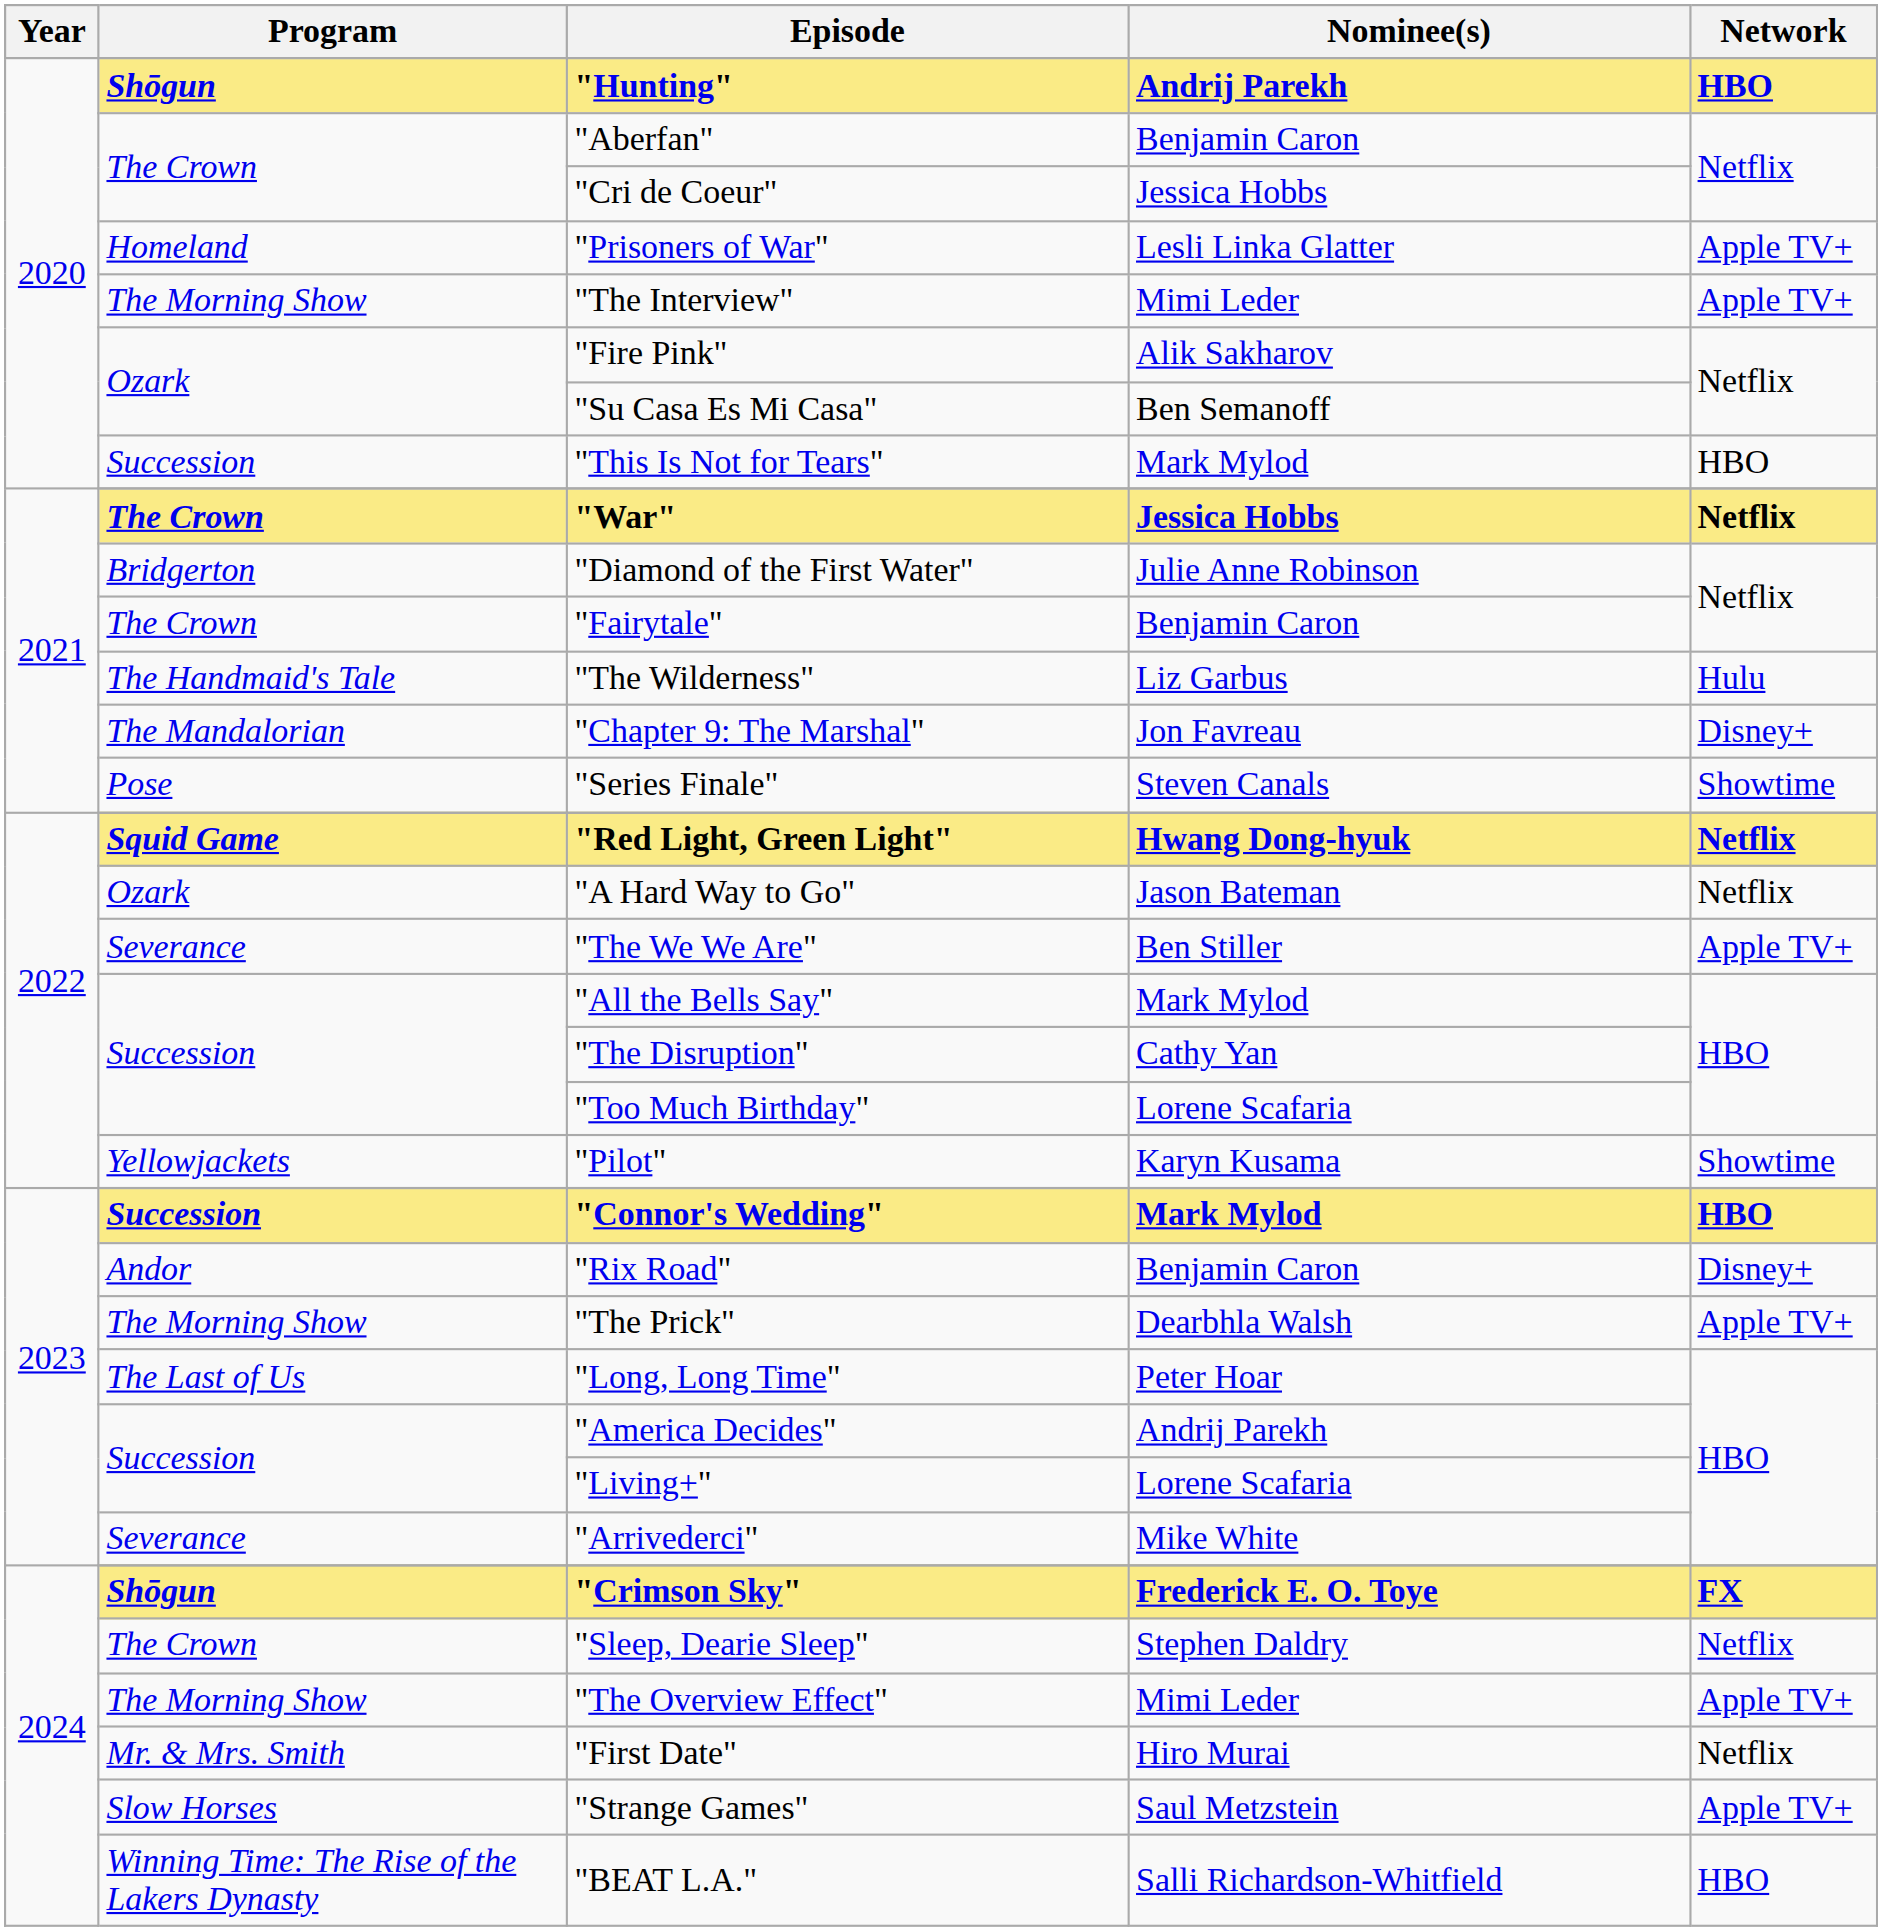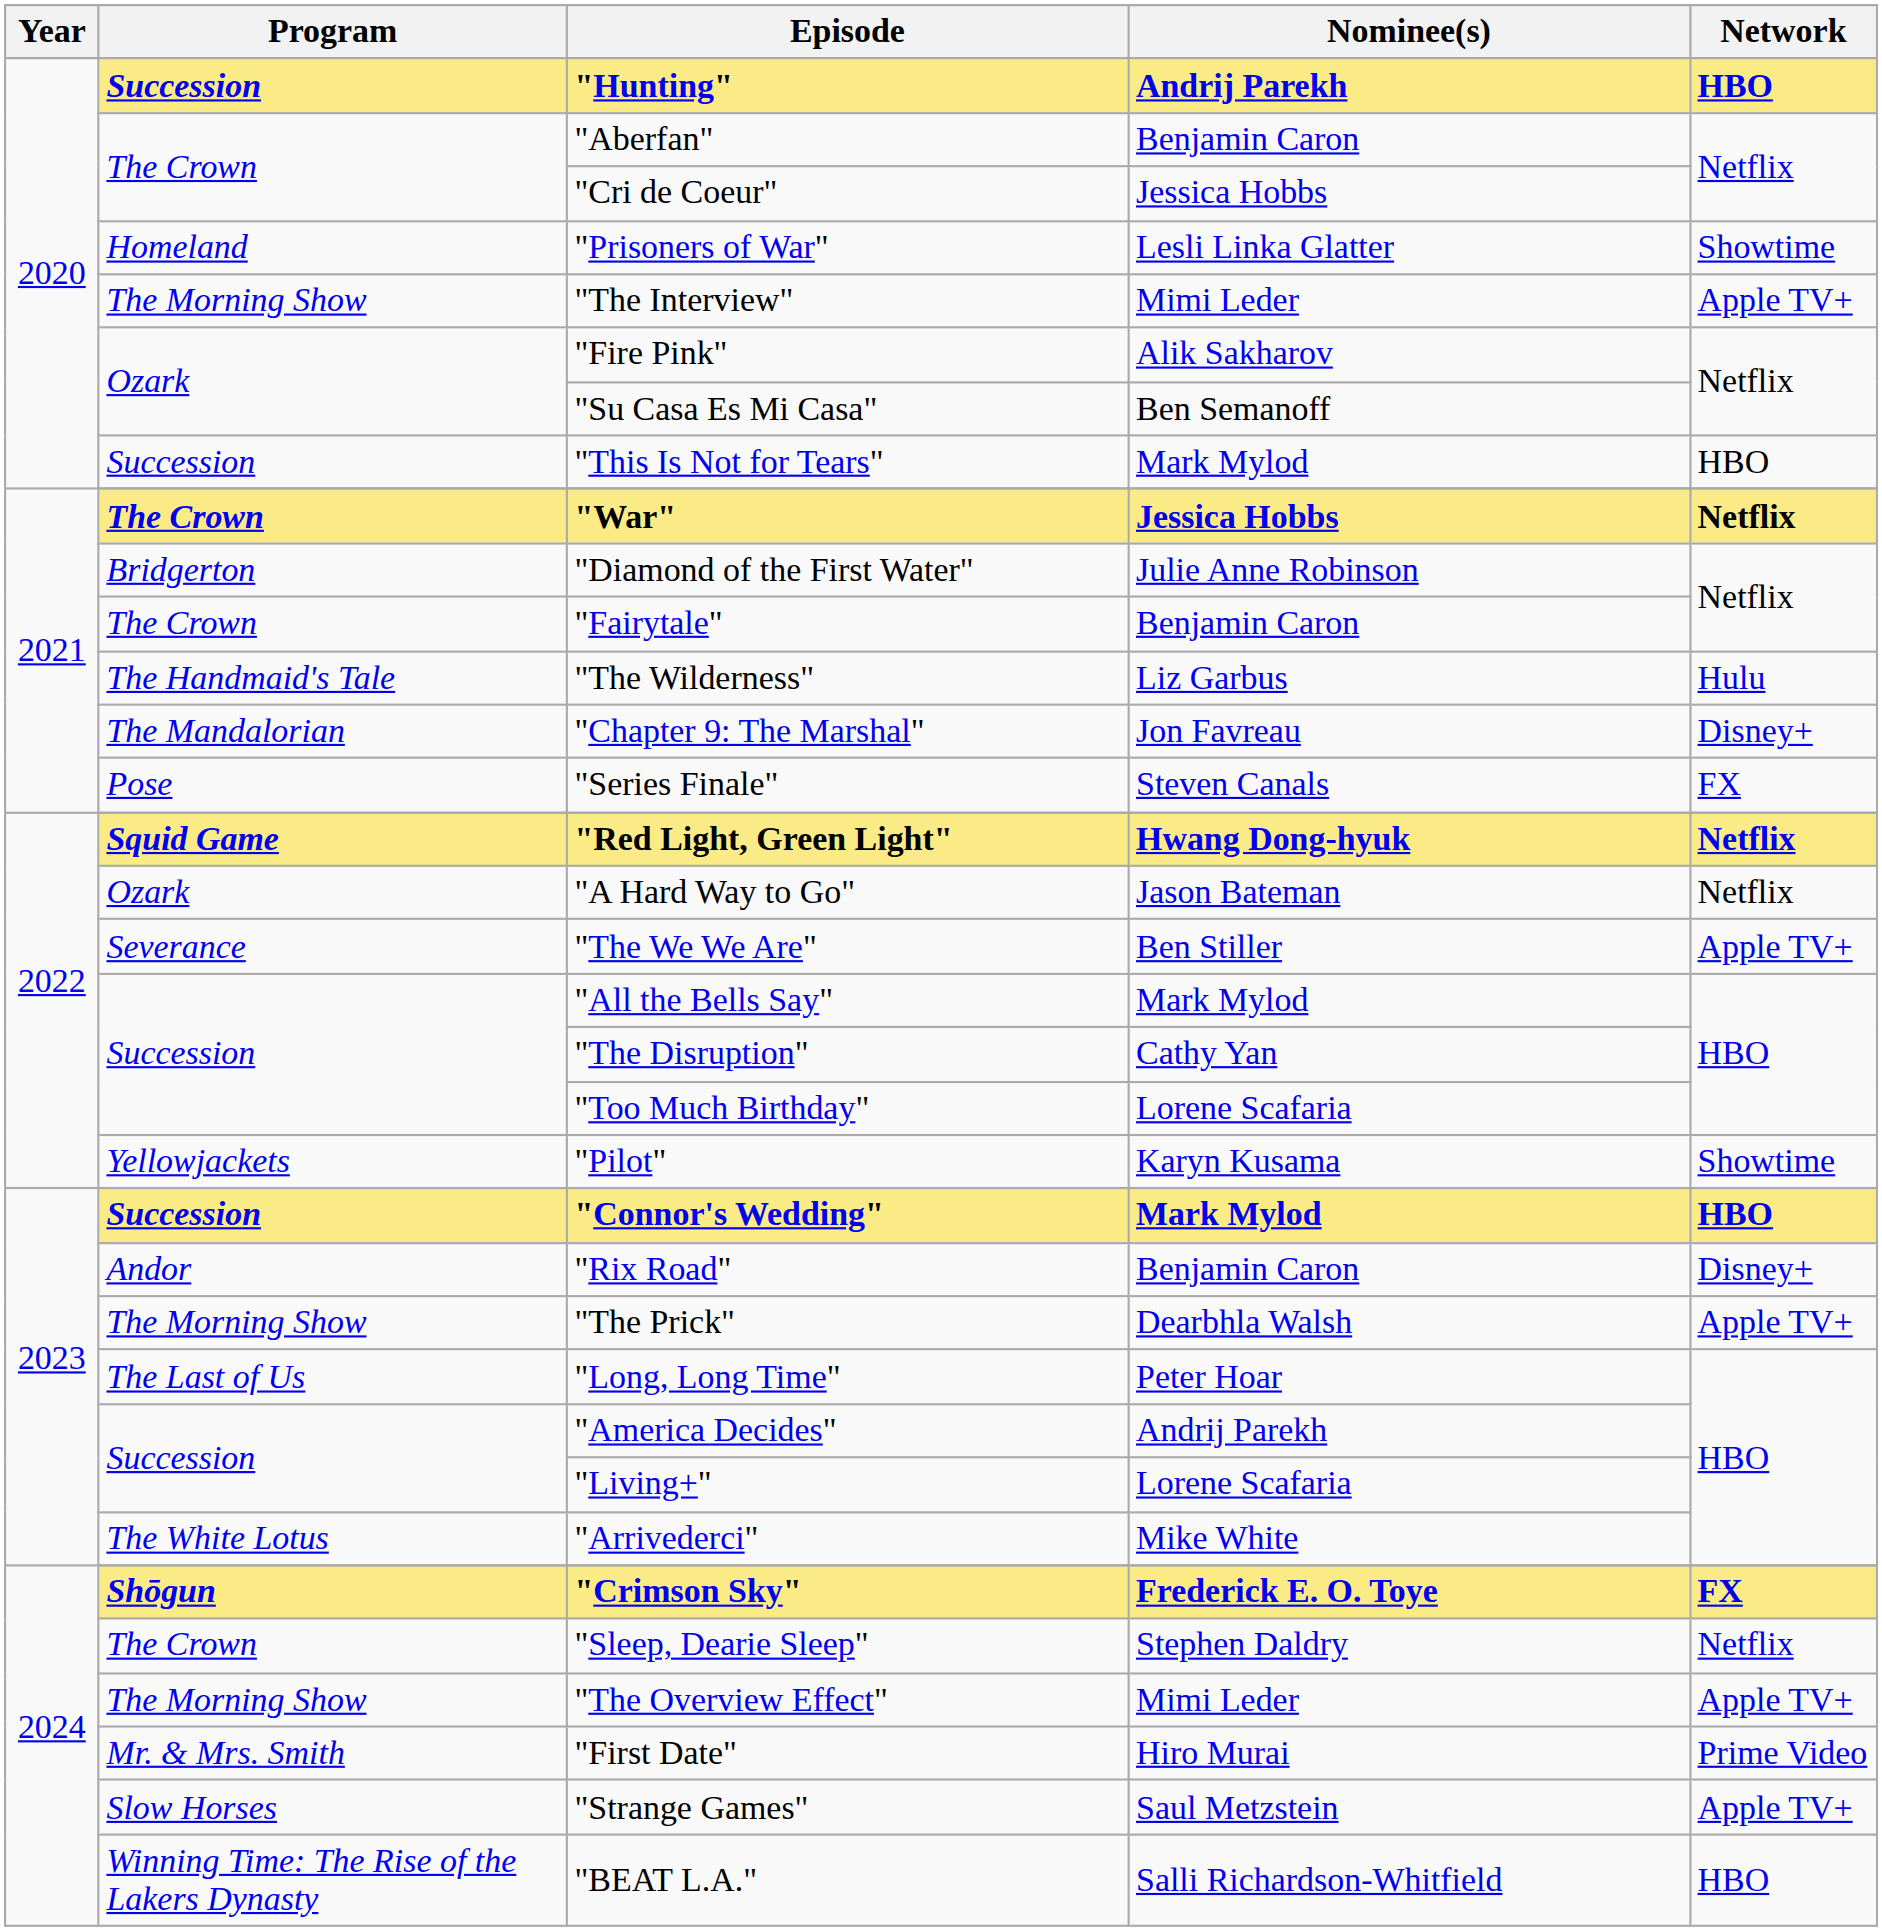 <table class="wikitable" style="width:100%">
 <tr bgcolor="#bebebe">
 <th width="5%">Year</th>
 <th width="25%">Program</th>
 <th width="30%">Episode</th>
 <th width="30%">Nominee(s)</th>
 <th width="10%">Network</th>
 </tr>
 <tr>
 <td rowspan="9" align=center><a href='#'>2020</a><br></td>
 </tr>
 <tr style="background:#FAEB86">
-<td><strong><em><a href='#'>Shōgun</a></em></strong></td>
+<td><strong><em><a href='#'>Succession</a></em></strong></td>
 <td><strong>"<a href='#'>Hunting</a>"</strong></td>
 <td><strong><a href='#'>Andrij Parekh</a></strong></td>
 <td><strong><a href='#'>HBO</a></strong></td>
 </tr>
 <tr>
 <td rowspan="2"><em><a href='#'>The Crown</a></em></td>
 <td>"Aberfan"</td>
 <td><a href='#'>Benjamin Caron</a></td>
 <td rowspan="2"><a href='#'>Netflix</a></td>
 </tr>
 <tr>
 <td>"Cri de Coeur"</td>
 <td><a href='#'>Jessica Hobbs</a></td>
 </tr>
 <tr>
 <td><em><a href='#'>Homeland</a></em></td>
 <td>"<a href='#'>Prisoners of War</a>"</td>
 <td><a href='#'>Lesli Linka Glatter</a></td>
-<td><a href='#'>Apple TV+</a></td>
+<td><a href='#'>Showtime</a></td>
 </tr>
 <tr>
 <td><em><a href='#'>The Morning Show</a></em></td>
 <td>"The Interview"</td>
 <td><a href='#'>Mimi Leder</a></td>
 <td><a href='#'>Apple TV+</a></td>
 </tr>
 <tr>
 <td rowspan="2"><em><a href='#'>Ozark</a></em></td>
 <td>"Fire Pink"</td>
 <td><a href='#'>Alik Sakharov</a></td>
 <td rowspan="2">Netflix</td>
 </tr>
 <tr>
 <td>"Su Casa Es Mi Casa"</td>
 <td>Ben Semanoff</td>
 </tr>
 <tr>
 <td><em><a href='#'>Succession</a></em></td>
 <td>"<a href='#'>This Is Not for Tears</a>"</td>
 <td><a href='#'>Mark Mylod</a></td>
 <td>HBO</td>
 </tr>
 <tr>
 <td rowspan="7" align=center><a href='#'>2021</a><br></td>
 </tr>
 <tr style="background:#FAEB86">
 <td><strong><em><a href='#'>The Crown</a></em></strong></td>
 <td><strong>"War"</strong></td>
 <td><strong><a href='#'>Jessica Hobbs</a></strong></td>
 <td><strong>Netflix</strong></td>
 </tr>
 <tr>
 <td><em><a href='#'>Bridgerton</a></em></td>
 <td>"Diamond of the First Water"</td>
 <td><a href='#'>Julie Anne Robinson</a></td>
 <td rowspan="2">Netflix</td>
 </tr>
 <tr>
 <td><em><a href='#'>The Crown</a></em></td>
 <td>"<a href='#'>Fairytale</a>"</td>
 <td><a href='#'>Benjamin Caron</a></td>
 </tr>
 <tr>
 <td><em><a href='#'>The Handmaid's Tale</a></em></td>
 <td>"The Wilderness"</td>
 <td><a href='#'>Liz Garbus</a></td>
 <td><a href='#'>Hulu</a></td>
 </tr>
 <tr>
 <td><em><a href='#'>The Mandalorian</a></em></td>
 <td>"<a href='#'>Chapter 9: The Marshal</a>"</td>
 <td><a href='#'>Jon Favreau</a></td>
 <td><a href='#'>Disney+</a></td>
 </tr>
 <tr>
 <td><em><a href='#'>Pose</a></em></td>
 <td>"Series Finale"</td>
 <td><a href='#'>Steven Canals</a></td>
-<td><a href='#'>Showtime</a></td>
+<td><a href='#'>FX</a></td>
 </tr>
 <tr>
 <td rowspan="8" style="text-align:center"><a href='#'>2022</a><br><br></td>
 </tr>
 <tr style="background:#FAEB86">
 <td><strong><em><a href='#'>Squid Game</a></em></strong></td>
 <td><strong>"Red Light, Green Light"</strong></td>
 <td><strong><a href='#'>Hwang Dong-hyuk</a></strong></td>
 <td><strong><a href='#'>Netflix</a></strong></td>
 </tr>
 <tr>
 <td><em><a href='#'>Ozark</a></em></td>
 <td>"A Hard Way to Go"</td>
 <td><a href='#'>Jason Bateman</a></td>
 <td>Netflix</td>
 </tr>
 <tr>
 <td><em><a href='#'>Severance</a></em></td>
 <td>"<a href='#'>The We We Are</a>"</td>
 <td><a href='#'>Ben Stiller</a></td>
 <td><a href='#'>Apple TV+</a></td>
 </tr>
 <tr>
 <td rowspan="3"><em><a href='#'>Succession</a></em></td>
 <td>"<a href='#'>All the Bells Say</a>"</td>
 <td><a href='#'>Mark Mylod</a></td>
 <td rowspan="3"><a href='#'>HBO</a></td>
 </tr>
 <tr>
 <td>"<a href='#'>The Disruption</a>"</td>
 <td><a href='#'>Cathy Yan</a></td>
 </tr>
 <tr>
 <td>"<a href='#'>Too Much Birthday</a>"</td>
 <td><a href='#'>Lorene Scafaria</a></td>
 </tr>
 <tr>
 <td><em><a href='#'>Yellowjackets</a></em></td>
 <td>"<a href='#'>Pilot</a>"</td>
 <td><a href='#'>Karyn Kusama</a></td>
 <td><a href='#'>Showtime</a></td>
 </tr>
 <tr>
 <td rowspan="8" style="text-align:center"><a href='#'>2023</a><br><br></td>
 </tr>
 <tr style="background:#FAEB86">
 <td><strong><em><a href='#'>Succession</a></em></strong></td>
 <td><strong>"<a href='#'>Connor's Wedding</a>"</strong></td>
 <td><strong><a href='#'>Mark Mylod</a></strong></td>
 <td><strong><a href='#'>HBO</a></strong></td>
 </tr>
 <tr>
 <td><em><a href='#'>Andor</a></em></td>
 <td>"<a href='#'>Rix Road</a>"</td>
 <td><a href='#'>Benjamin Caron</a></td>
 <td><a href='#'>Disney+</a></td>
 </tr>
 <tr>
 <td><em><a href='#'>The Morning Show</a></em></td>
 <td>"The Prick"</td>
 <td><a href='#'>Dearbhla Walsh</a></td>
 <td><a href='#'>Apple TV+</a></td>
 </tr>
 <tr>
 <td><em><a href='#'>The Last of Us</a></em></td>
 <td>"<a href='#'>Long, Long Time</a>"</td>
 <td><a href='#'>Peter Hoar</a></td>
 <td rowspan="4"><a href='#'>HBO</a></td>
 </tr>
 <tr>
 <td rowspan="2"><em><a href='#'>Succession</a></em></td>
 <td>"<a href='#'>America Decides</a>"</td>
 <td><a href='#'>Andrij Parekh</a></td>
 </tr>
 <tr>
 <td>"<a href='#'>Living+</a>"</td>
 <td><a href='#'>Lorene Scafaria</a></td>
 </tr>
 <tr>
-<td><em><a href='#'>Severance</a></em></td>
+<td><em><a href='#'>The White Lotus</a></em></td>
 <td>"<a href='#'>Arrivederci</a>"</td>
 <td><a href='#'>Mike White</a></td>
 </tr>
 <tr>
 <td rowspan="7" style="text-align:center"><a href='#'>2024</a><br><br></td>
 </tr>
 <tr style="background:#FAEB86">
 <td><strong><em><a href='#'>Shōgun</a></em></strong></td>
 <td><strong>"<a href='#'>Crimson Sky</a>"</strong></td>
 <td><strong><a href='#'>Frederick E. O. Toye</a></strong></td>
 <td><strong><a href='#'>FX</a></strong></td>
 </tr>
 <tr>
 <td><em><a href='#'>The Crown</a></em></td>
 <td>"<a href='#'>Sleep, Dearie Sleep</a>"</td>
 <td><a href='#'>Stephen Daldry</a></td>
 <td><a href='#'>Netflix</a></td>
 </tr>
 <tr>
 <td><em><a href='#'>The Morning Show</a></em></td>
 <td>"<a href='#'>The Overview Effect</a>"</td>
 <td><a href='#'>Mimi Leder</a></td>
 <td><a href='#'>Apple TV+</a></td>
 </tr>
 <tr>
 <td><em><a href='#'>Mr. & Mrs. Smith</a></em></td>
 <td>"First Date"</td>
 <td><a href='#'>Hiro Murai</a></td>
-<td>Netflix</td>
+<td><a href='#'>Prime Video</a></td>
 </tr>
 <tr>
 <td><em><a href='#'>Slow Horses</a></em></td>
 <td>"Strange Games"</td>
 <td><a href='#'>Saul Metzstein</a></td>
 <td><a href='#'>Apple TV+</a></td>
 </tr>
 <tr>
 <td><em><a href='#'>Winning Time: The Rise of the Lakers Dynasty</a></em></td>
 <td>"BEAT L.A."</td>
 <td><a href='#'>Salli Richardson-Whitfield</a></td>
 <td><a href='#'>HBO</a></td>
 </tr>
 </table>
